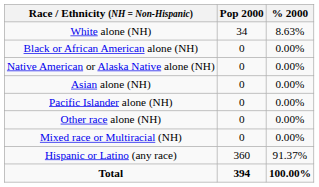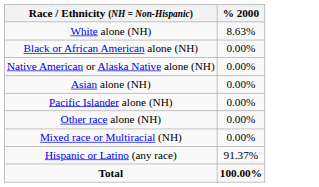 <table class="wikitable" style="text-align:center;">
 <tr>
 <th>Race / Ethnicity <small>(<em>NH = Non-Hispanic</em>)</small></th>
-<th>Pop 2000</th>
 <th>% 2000</th>
 </tr>
 <tr>
 <td><a href='#'>White</a> alone (NH)</td>
-<td>34</td>
 <td>8.63%</td>
 </tr>
 <tr>
 <td><a href='#'>Black or African American</a> alone (NH)</td>
-<td>0</td>
 <td>0.00%</td>
 </tr>
 <tr>
 <td><a href='#'>Native American</a> or <a href='#'>Alaska Native</a> alone (NH)</td>
-<td>0</td>
 <td>0.00%</td>
 </tr>
 <tr>
 <td><a href='#'>Asian</a> alone (NH)</td>
-<td>0</td>
 <td>0.00%</td>
 </tr>
 <tr>
 <td><a href='#'>Pacific Islander</a> alone (NH)</td>
-<td>0</td>
 <td>0.00%</td>
 </tr>
 <tr>
 <td><a href='#'>Other race</a> alone (NH)</td>
-<td>0</td>
 <td>0.00%</td>
 </tr>
 <tr>
 <td><a href='#'>Mixed race or Multiracial</a> (NH)</td>
-<td>0</td>
 <td>0.00%</td>
 </tr>
 <tr>
 <td><a href='#'>Hispanic or Latino</a> (any race)</td>
-<td>360</td>
 <td>91.37%</td>
 </tr>
 <tr>
 <td><strong>Total</strong></td>
-<td><strong>394</strong></td>
 <td><strong>100.00%</strong></td>
 </tr>
 </table>
